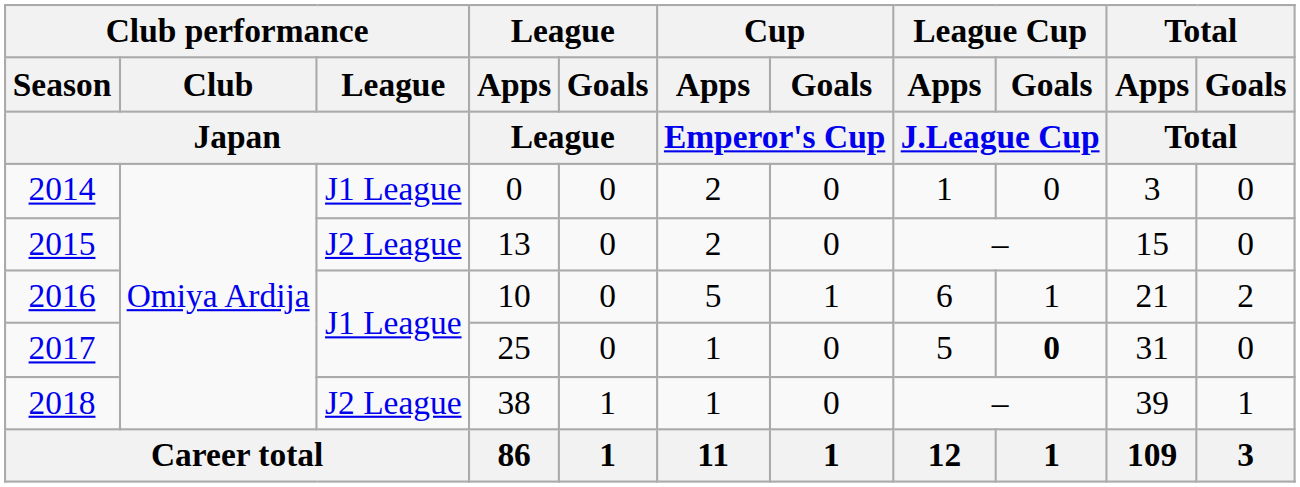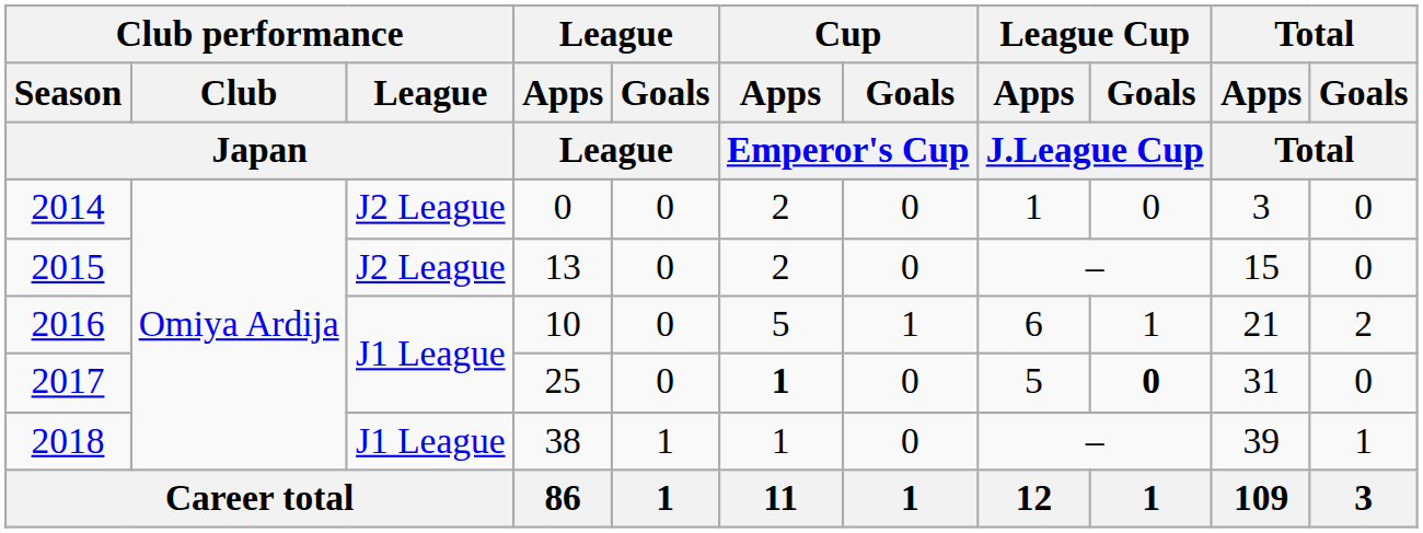 <table class="wikitable" style="text-align:center">
 <tr>
 <th colspan=3>Club performance</th>
 <th colspan=2>League</th>
 <th colspan=2>Cup</th>
 <th colspan=2>League Cup</th>
 <th colspan=2>Total</th>
 </tr>
 <tr>
 <th>Season</th>
 <th>Club</th>
 <th>League</th>
 <th>Apps</th>
 <th>Goals</th>
 <th>Apps</th>
 <th>Goals</th>
 <th>Apps</th>
 <th>Goals</th>
 <th>Apps</th>
 <th>Goals</th>
 </tr>
 <tr>
 <th colspan=3>Japan</th>
 <th colspan=2>League</th>
 <th colspan=2><a href='#'>Emperor's Cup</a></th>
 <th colspan=2><a href='#'>J.League Cup</a></th>
 <th colspan=2>Total</th>
 </tr>
 <tr>
 <td><a href='#'>2014</a></td>
 <td rowspan="5"><a href='#'>Omiya Ardija</a></td>
-<td><a href='#'>J1 League</a></td>
+<td rowspan="1"><a href='#'>J2 League</a></td>
 <td>0</td>
 <td>0</td>
 <td>2</td>
 <td>0</td>
 <td>1</td>
 <td>0</td>
 <td>3</td>
 <td>0</td>
 </tr>
 <tr>
 <td><a href='#'>2015</a></td>
 <td><a href='#'>J2 League</a></td>
 <td>13</td>
 <td>0</td>
 <td>2</td>
 <td>0</td>
 <td colspan="2">–</td>
 <td>15</td>
 <td>0</td>
 </tr>
 <tr>
 <td><a href='#'>2016</a></td>
 <td rowspan="2"><a href='#'>J1 League</a></td>
 <td>10</td>
 <td>0</td>
 <td>5</td>
 <td>1</td>
 <td>6</td>
 <td>1</td>
 <td>21</td>
 <td>2</td>
 </tr>
 <tr>
 <td><a href='#'>2017</a></td>
 <td>25</td>
 <td>0</td>
-<td>1</td>
+<td><strong>1</strong></td>
 <td>0</td>
 <td>5</td>
 <td><strong>0</strong></td>
 <td>31</td>
 <td>0</td>
 </tr>
 <tr>
 <td><a href='#'>2018</a></td>
-<td rowspan="1"><a href='#'>J2 League</a></td>
+<td><a href='#'>J1 League</a></td>
 <td>38</td>
 <td>1</td>
 <td>1</td>
 <td>0</td>
 <td colspan="2">–</td>
 <td>39</td>
 <td>1</td>
 </tr>
 <tr>
 <th colspan=3>Career total</th>
 <th>86</th>
 <th>1</th>
 <th>11</th>
 <th>1</th>
 <th>12</th>
 <th>1</th>
 <th>109</th>
 <th>3</th>
 </tr>
 </table>
